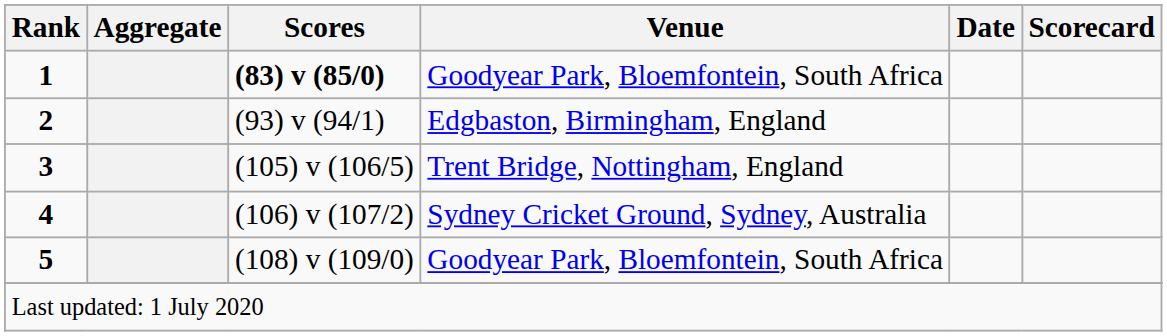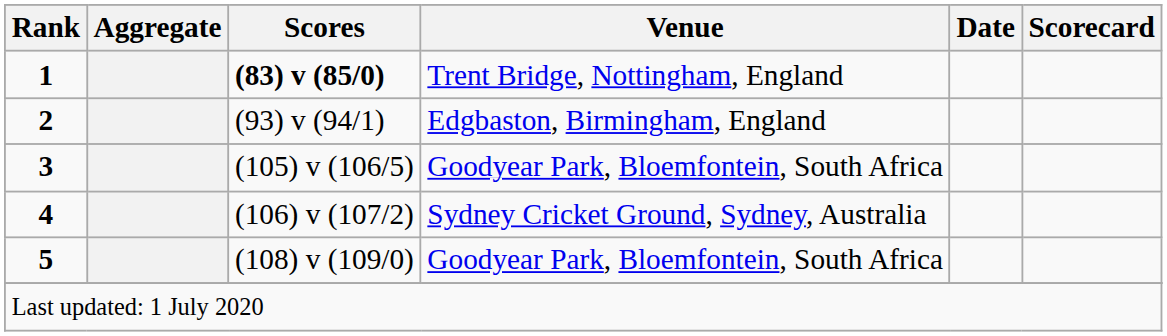 <table class="wikitable plainrowheaders sortable">
 <tr>
 <th scope=col>Rank</th>
 <th scope=col>Aggregate</th>
 <th scope=col>Scores</th>
 <th scope=col>Venue</th>
 <th scope=col>Date</th>
 <th scope=col>Scorecard</th>
 </tr>
 <tr>
 <td align=center><strong>1</strong></td>
 <th scope=row style=text-align:center;></th>
 <td><strong> (83) v  (85/0)</strong></td>
-<td><a href='#'>Goodyear Park</a>, <a href='#'>Bloemfontein</a>, South Africa</td>
+<td><a href='#'>Trent Bridge</a>, <a href='#'>Nottingham</a>, England</td>
 <td></td>
 <td></td>
 </tr>
 <tr>
 <td align=center><strong>2</strong></td>
 <th scope=row style=text-align:center;></th>
 <td> (93) v  (94/1)</td>
 <td><a href='#'>Edgbaston</a>, <a href='#'>Birmingham</a>, England</td>
 <td></td>
 <td></td>
 </tr>
 <tr>
 <td align=center><strong>3</strong></td>
 <th scope=row style=text-align:center;></th>
 <td> (105) v  (106/5)</td>
-<td><a href='#'>Trent Bridge</a>, <a href='#'>Nottingham</a>, England</td>
+<td><a href='#'>Goodyear Park</a>, <a href='#'>Bloemfontein</a>, South Africa</td>
 <td></td>
 <td></td>
 </tr>
 <tr>
 <td align=center><strong>4</strong></td>
 <th scope=row style=text-align:center;></th>
 <td> (106) v  (107/2)</td>
 <td><a href='#'>Sydney Cricket Ground</a>, <a href='#'>Sydney</a>, Australia</td>
 <td></td>
 <td></td>
 </tr>
 <tr>
 <td align=center><strong>5</strong></td>
 <th scope=row style=text-align:center;></th>
 <td> (108) v  (109/0)</td>
 <td><a href='#'>Goodyear Park</a>, <a href='#'>Bloemfontein</a>, South Africa</td>
 <td> </td>
 <td></td>
 </tr>
 <tr>
 </tr>
 <tr class=sortbottom>
 <td colspan=6><small>Last updated: 1 July 2020</small></td>
 </tr>
 </table>
